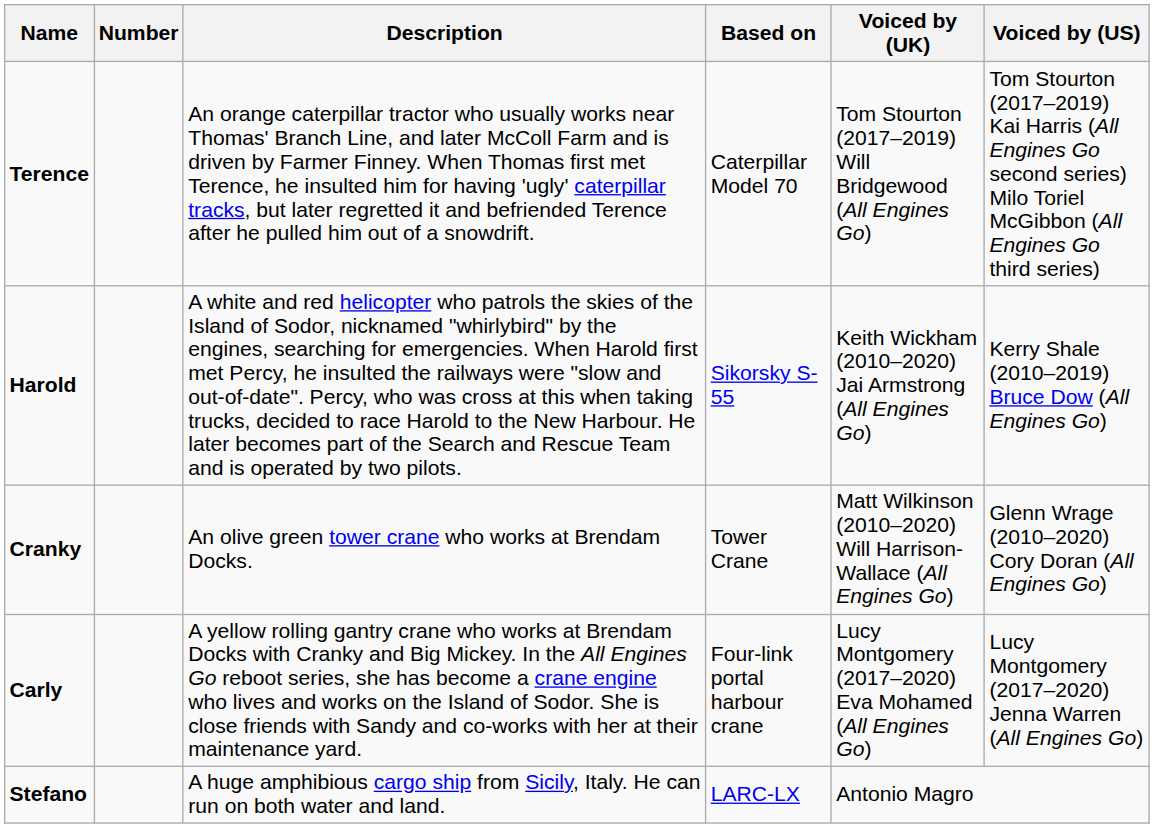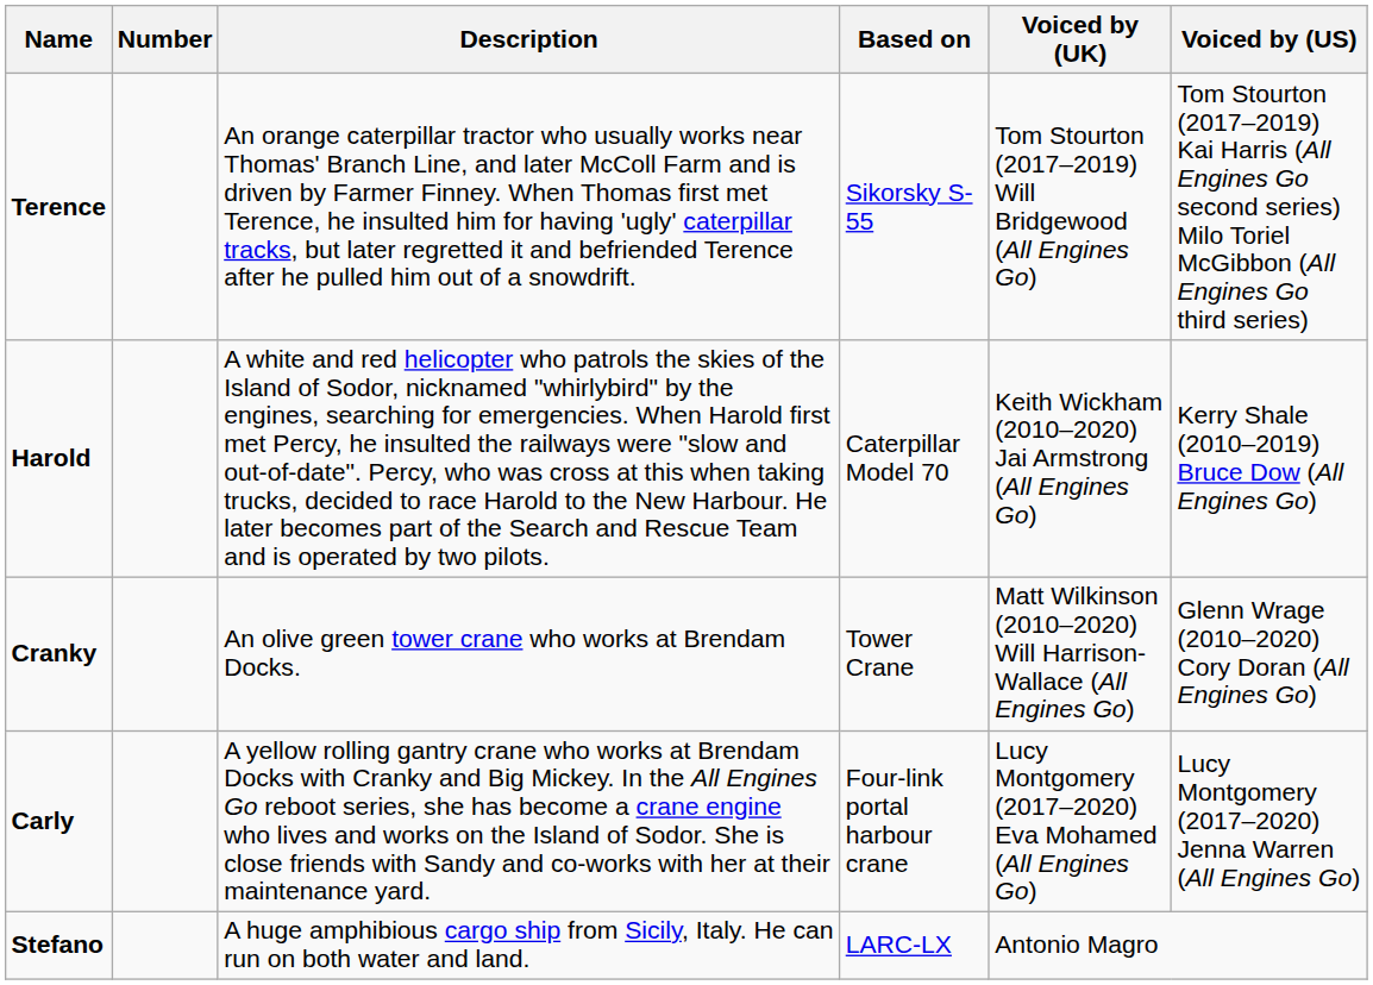 <table class="wikitable">
 <tr>
 <th>Name</th>
 <th>Number</th>
 <th>Description</th>
 <th>Based on</th>
 <th>Voiced by (UK)</th>
 <th>Voiced by (US)</th>
 </tr>
 <tr>
 <td><strong>Terence</strong></td>
 <td></td>
 <td>An orange caterpillar tractor who usually works near Thomas' Branch Line, and later McColl Farm and is driven by Farmer Finney. When Thomas first met Terence, he insulted him for having 'ugly' <a href='#'>caterpillar tracks</a>, but later regretted it and befriended Terence after he pulled him out of a snowdrift.</td>
-<td>Caterpillar Model 70</td>
+<td><a href='#'>Sikorsky S-55</a></td>
 <td>Tom Stourton (2017–2019)<br>Will Bridgewood (<em>All Engines Go</em>)</td>
 <td>Tom Stourton (2017–2019)<br>Kai Harris (<em>All Engines Go</em> second series)<br>Milo Toriel McGibbon (<em>All Engines Go</em> third series)</td>
 </tr>
 <tr>
 <td><strong>Harold</strong></td>
 <td></td>
 <td>A white and red <a href='#'>helicopter</a> who patrols the skies of the Island of Sodor, nicknamed "whirlybird" by the engines, searching for emergencies. When Harold first met Percy, he insulted the railways were "slow and out-of-date". Percy, who was cross at this when taking trucks, decided to race Harold to the New Harbour. He later becomes part of the Search and Rescue Team and is operated by two pilots.</td>
-<td><a href='#'>Sikorsky S-55</a></td>
+<td>Caterpillar Model 70</td>
 <td>Keith Wickham (2010–2020)<br>Jai Armstrong (<em>All Engines Go</em>)</td>
 <td>Kerry Shale (2010–2019)<br><a href='#'>Bruce Dow</a> (<em>All Engines Go</em>)</td>
 </tr>
 <tr>
 <td><strong>Cranky</strong></td>
 <td></td>
 <td>An olive green <a href='#'>tower crane</a> who works at Brendam Docks.</td>
 <td>Tower Crane</td>
 <td>Matt Wilkinson (2010–2020)<br>Will Harrison-Wallace (<em>All Engines Go</em>)</td>
 <td>Glenn Wrage (2010–2020)<br>Cory Doran (<em>All Engines Go</em>)</td>
 </tr>
 <tr>
 <td><strong>Carly</strong></td>
 <td></td>
 <td>A yellow rolling gantry crane who works at Brendam Docks with Cranky and Big Mickey. In the <em>All Engines Go</em> reboot series, she has become a <a href='#'>crane engine</a> who lives and works on the Island of Sodor. She is close friends with Sandy and co-works with her at their maintenance yard.</td>
 <td>Four-link portal harbour crane</td>
 <td>Lucy Montgomery (2017–2020)<br>Eva Mohamed (<em>All Engines Go</em>)</td>
 <td>Lucy Montgomery (2017–2020)<br>Jenna Warren (<em>All Engines Go</em>)</td>
 </tr>
 <tr>
 <td><strong>Stefano</strong></td>
 <td></td>
 <td>A huge amphibious <a href='#'>cargo ship</a> from <a href='#'>Sicily</a>, Italy. He can run on both water and land.</td>
 <td><a href='#'>LARC-LX</a></td>
 <td colspan="2">Antonio Magro</td>
 </tr>
 </table>
